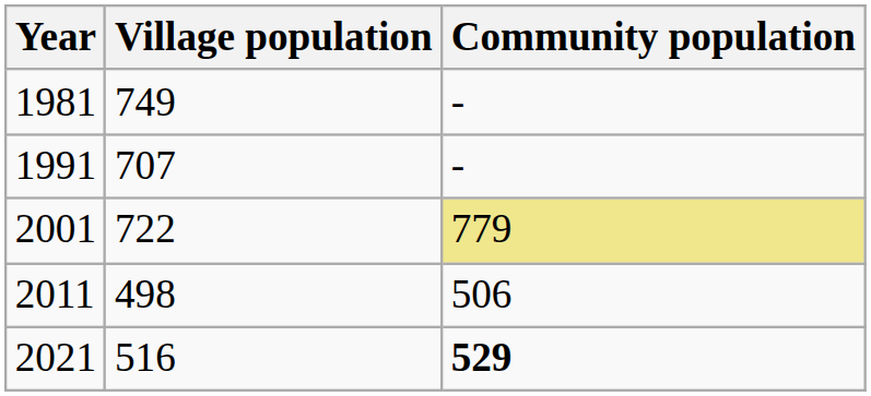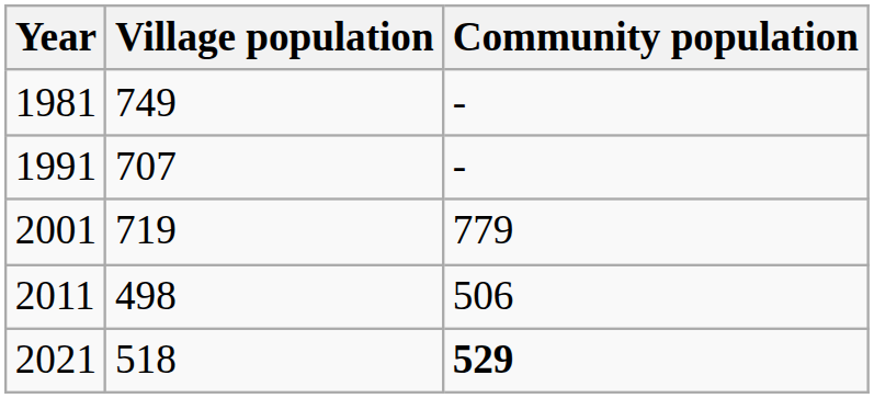 <table class=wikitable>
 <tr>
 <th>Year</th>
 <th>Village population</th>
 <th>Community population</th>
 </tr>
 <tr>
 <td>1981</td>
 <td>749</td>
 <td>-</td>
 </tr>
 <tr>
 <td>1991</td>
 <td>707</td>
 <td>-</td>
 </tr>
 <tr>
 <td>2001</td>
-<td>722</td>
-<td style="background: khaki;">779</td>
+<td>719</td>
+<td>779</td>
 </tr>
 <tr>
 <td>2011</td>
 <td>498</td>
 <td>506</td>
 </tr>
 <tr>
 <td>2021</td>
-<td>516</td>
+<td>518</td>
 <td><strong>529</strong></td>
 </tr>
 </table>
